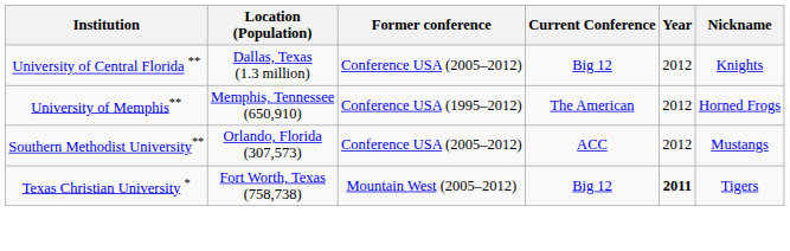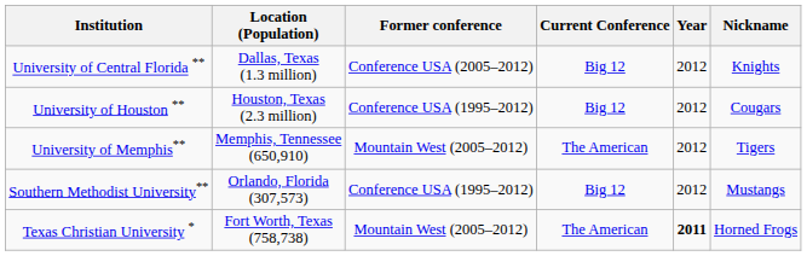 <table class="wikitable sortable" style="text-align:center;">
 <tr>
 <th>Institution</th>
 <th>Location<br>(Population)</th>
 <th>Former conference</th>
 <th>Current Conference</th>
 <th>Year</th>
 <th>Nickname</th>
 </tr>
 <tr>
 <td><a href='#'>University of Central Florida</a> <sup>**</sup></td>
 <td><a href='#'>Dallas, Texas</a> <br> (1.3 million)</td>
 <td><a href='#'>Conference USA</a> (2005–2012)</td>
 <td><a href='#'>Big 12</a></td>
 <td>2012</td>
 <td><a href='#'>Knights</a></td>
 </tr>
 <tr>
+<td><a href='#'>University of Houston</a> <sup>**</sup></td>
+<td><a href='#'>Houston, Texas</a> <br> (2.3 million)</td>
+<td><a href='#'>Conference USA</a> (1995–2012)</td>
+<td><a href='#'>Big 12</a></td>
+<td>2012</td>
+<td><a href='#'>Cougars</a></td>
+</tr>
+<tr>
 <td><a href='#'>University of Memphis</a><sup>**</sup></td>
 <td><a href='#'>Memphis, Tennessee</a> <br> (650,910)</td>
-<td><a href='#'>Conference USA</a> (1995–2012)</td>
+<td><a href='#'>Mountain West</a> (2005–2012)</td>
 <td><a href='#'>The American</a></td>
 <td>2012</td>
-<td><a href='#'>Horned Frogs</a></td>
+<td><a href='#'>Tigers</a></td>
 </tr>
 <tr>
 <td><a href='#'>Southern Methodist University</a><sup>**</sup></td>
 <td><a href='#'>Orlando, Florida</a> <br>(307,573)</td>
-<td><a href='#'>Conference USA</a> (2005–2012)</td>
-<td><a href='#'>ACC</a></td>
+<td><a href='#'>Conference USA</a> (1995–2012)</td>
+<td><a href='#'>Big 12</a></td>
 <td>2012</td>
 <td><a href='#'>Mustangs</a></td>
 </tr>
 <tr>
 <td><a href='#'>Texas Christian University</a> <sup>*</sup></td>
 <td><a href='#'>Fort Worth, Texas</a><br>(758,738)</td>
 <td><a href='#'>Mountain West</a> (2005–2012)</td>
-<td><a href='#'>Big 12</a></td>
+<td><a href='#'>The American</a></td>
 <td><strong>2011</strong></td>
-<td><a href='#'>Tigers</a></td>
+<td><a href='#'>Horned Frogs</a></td>
 </tr>
 </table>
